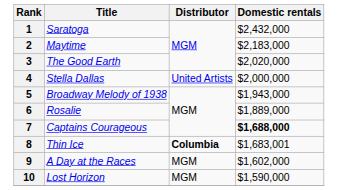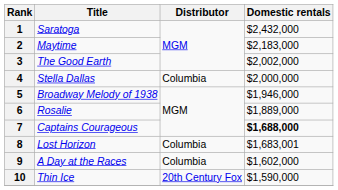 <table class="wikitable sortable" style="margin:auto; margin:auto;">
 <tr>
 <th>Rank</th>
 <th>Title</th>
 <th>Distributor</th>
 <th>Domestic rentals</th>
 </tr>
 <tr>
 <th style="text-align:center;"><strong>1</strong></th>
 <td><em><a href='#'>Saratoga</a></em></td>
 <td rowspan="3"><a href='#'>MGM</a></td>
 <td>$2,432,000</td>
 </tr>
 <tr>
 <th style="text-align:center;"><strong>2</strong></th>
 <td><em><a href='#'>Maytime</a></em></td>
 <td>$2,183,000</td>
 </tr>
 <tr>
 <th style="text-align:center;"><strong>3</strong></th>
 <td><em><a href='#'>The Good Earth</a></em></td>
-<td>$2,020,000</td>
+<td>$2,002,000</td>
 </tr>
 <tr>
 <th style="text-align:center;"><strong>4</strong></th>
 <td><em><a href='#'>Stella Dallas</a></em></td>
-<td><a href='#'>United Artists</a></td>
+<td>Columbia</td>
 <td>$2,000,000</td>
 </tr>
 <tr>
 <th style="text-align:center;"><strong>5</strong></th>
 <td><em><a href='#'>Broadway Melody of 1938</a></em></td>
 <td rowspan="3">MGM</td>
-<td>$1,943,000</td>
+<td>$1,946,000</td>
 </tr>
 <tr>
 <th style="text-align:center;"><strong>6</strong></th>
 <td><em><a href='#'>Rosalie</a></em></td>
 <td>$1,889,000</td>
 </tr>
 <tr>
 <th style="text-align:center;"><strong>7</strong></th>
 <td><em><a href='#'>Captains Courageous</a></em></td>
 <td><strong>$1,688,000</strong></td>
 </tr>
 <tr>
 <th style="text-align:center;"><strong>8</strong></th>
-<td><em><a href='#'>Thin Ice</a></em></td>
-<td><strong>Columbia</strong></td>
+<td><em><a href='#'>Lost Horizon</a></em></td>
+<td>Columbia</td>
 <td>$1,683,001</td>
 </tr>
 <tr>
 <th style="text-align:center;"><strong>9</strong></th>
 <td><em><a href='#'>A Day at the Races</a></em></td>
-<td>MGM</td>
+<td>Columbia</td>
 <td>$1,602,000</td>
 </tr>
 <tr>
 <th style="text-align:center;"><strong>10</strong></th>
-<td><em><a href='#'>Lost Horizon</a></em></td>
-<td>MGM</td>
+<td><em><a href='#'>Thin Ice</a></em></td>
+<td><a href='#'>20th Century Fox</a></td>
 <td>$1,590,000</td>
 </tr>
 <tr>
 </tr>
 </table>
